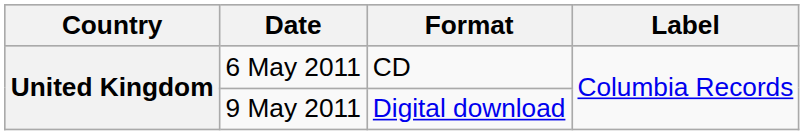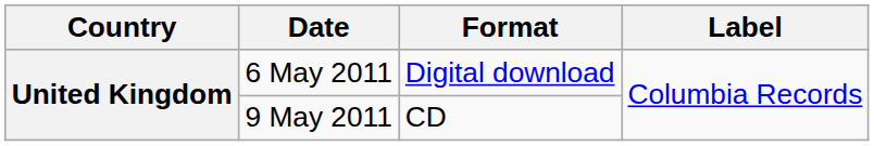 <table class="wikitable plainrowheaders">
 <tr>
 <th scope="col">Country</th>
 <th scope="col">Date</th>
 <th scope="col">Format</th>
 <th scope="col">Label</th>
 </tr>
 <tr>
 <th scope="row" rowspan="2">United Kingdom</th>
 <td>6 May 2011</td>
-<td>CD</td>
+<td><a href='#'>Digital download</a></td>
 <td rowspan="2"><a href='#'>Columbia Records</a></td>
 </tr>
 <tr>
 <td>9 May 2011</td>
-<td><a href='#'>Digital download</a></td>
+<td>CD</td>
 </tr>
 </table>
